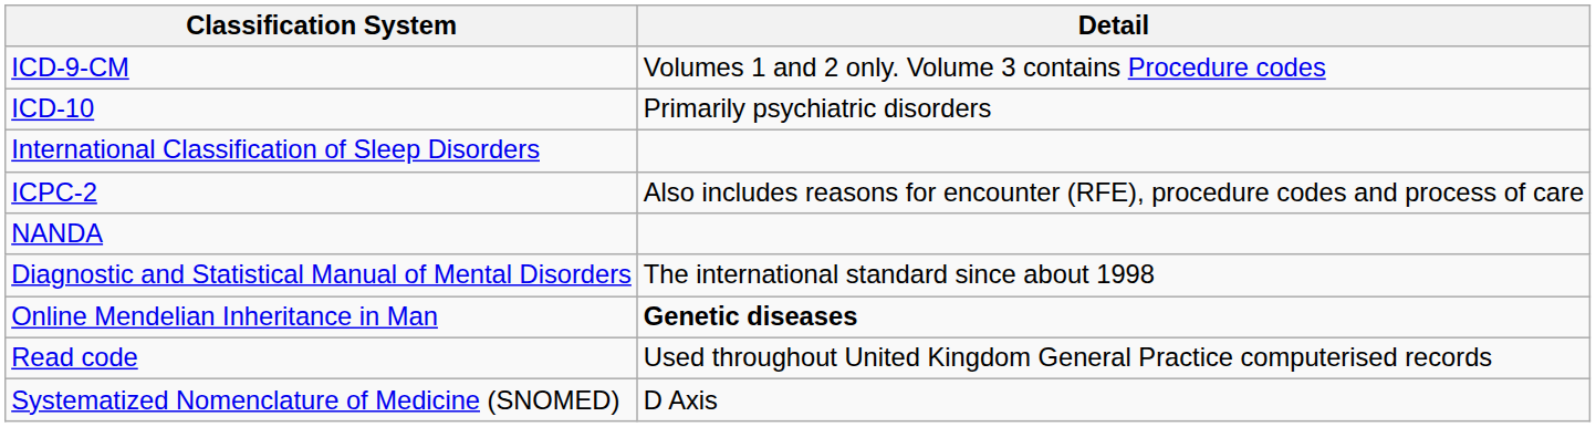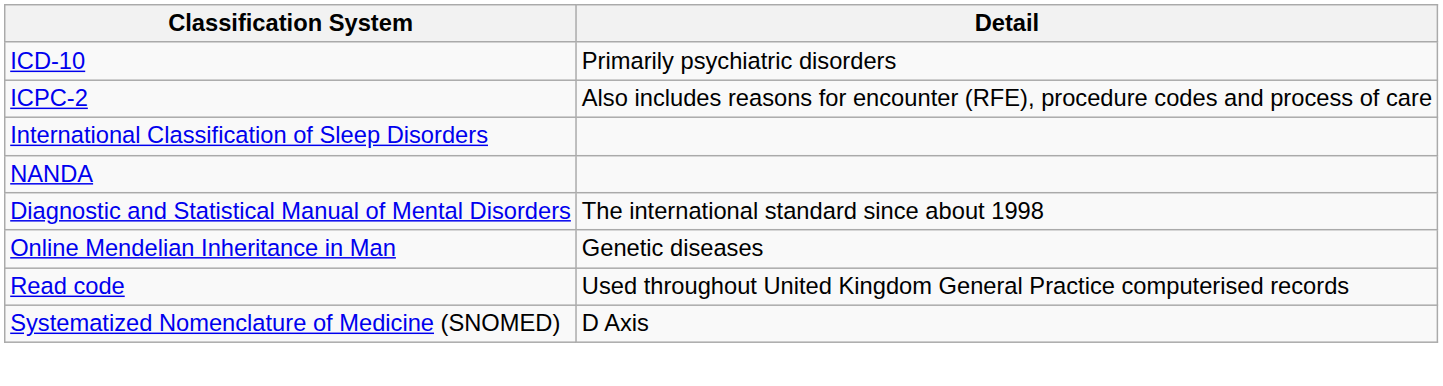 <table class="wikitable">
 <tr>
 <th>Classification System</th>
 <th>Detail</th>
 </tr>
 <tr>
-<td><a href='#'>ICD-9-CM</a></td>
-<td>Volumes 1 and 2 only. Volume 3 contains <a href='#'>Procedure codes</a></td>
-</tr>
-<tr>
 <td><a href='#'>ICD-10</a></td>
 <td>Primarily psychiatric disorders</td>
 </tr>
 <tr>
+<td><a href='#'>ICPC-2</a></td>
+<td>Also includes reasons for encounter (RFE), procedure codes and process of care</td>
+</tr>
+<tr>
 <td><a href='#'>International Classification of Sleep Disorders</a></td>
 <td></td>
-</tr>
-<tr>
-<td><a href='#'>ICPC-2</a></td>
-<td>Also includes reasons for encounter (RFE), procedure codes and process of care</td>
 </tr>
 <tr>
 <td><a href='#'>NANDA</a></td>
 <td></td>
 </tr>
 <tr>
 <td><a href='#'>Diagnostic and Statistical Manual of Mental Disorders</a></td>
 <td>The international standard since about 1998</td>
 </tr>
 <tr>
 <td><a href='#'>Online Mendelian Inheritance in Man</a></td>
-<td><strong>Genetic diseases</strong></td>
+<td>Genetic diseases</td>
 </tr>
 <tr>
 <td><a href='#'>Read code</a></td>
 <td>Used throughout United Kingdom General Practice computerised records</td>
 </tr>
 <tr>
 <td><a href='#'>Systematized Nomenclature of Medicine</a> (SNOMED)</td>
 <td>D Axis</td>
 </tr>
 </table>
